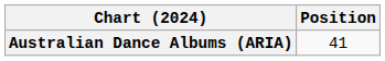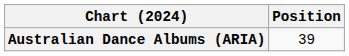 <table class="wikitable plainrowheaders" style="text-align:center">
 <tr>
 <th scope="col">Chart (2024)</th>
 <th scope="col">Position</th>
 </tr>
 <tr>
 <th scope="row">Australian Dance Albums (ARIA)</th>
-<td>41</td>
+<td>39</td>
 </tr>
 </table>
